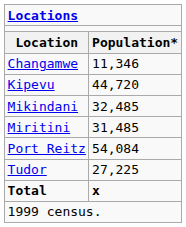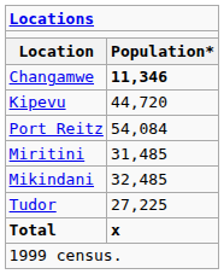 <table class="wikitable">
 <tr>
 <td colspan="2"><strong><a href='#'>Locations</a></strong></td>
 </tr>
 <tr>
 <td colspan="2"></td>
 </tr>
 <tr>
 <th>Location</th>
 <th>Population*</th>
 </tr>
 <tr>
 <td><a href='#'>Changamwe</a></td>
-<td>11,346</td>
+<td><strong>11,346</strong></td>
 </tr>
 <tr>
 <td><a href='#'>Kipevu</a></td>
 <td>44,720</td>
 </tr>
 <tr>
-<td><a href='#'>Mikindani</a></td>
-<td>32,485</td>
+<td><a href='#'>Port Reitz</a></td>
+<td>54,084</td>
 </tr>
 <tr>
 <td><a href='#'>Miritini</a></td>
 <td>31,485</td>
 </tr>
 <tr>
-<td><a href='#'>Port Reitz</a></td>
-<td>54,084</td>
+<td><a href='#'>Mikindani</a></td>
+<td>32,485</td>
 </tr>
 <tr>
 <td><a href='#'>Tudor</a></td>
 <td>27,225</td>
 </tr>
 <tr>
 <td><strong>Total</strong></td>
 <td><strong>x</strong></td>
 </tr>
 <tr>
 <td colspan="2">1999 census.</td>
 </tr>
 </table>
